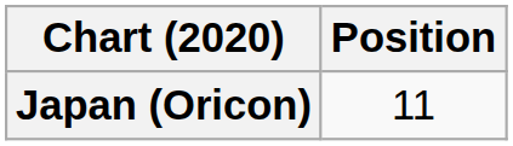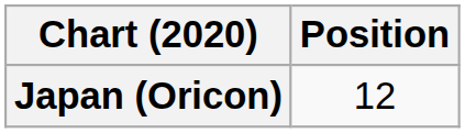 <table class="wikitable plainrowheaders" style="text-align:center">
 <tr>
 <th scope="col">Chart (2020)</th>
 <th scope="col">Position</th>
 </tr>
 <tr>
 <th scope="row">Japan (Oricon)</th>
-<td>11</td>
+<td>12</td>
 </tr>
 </table>
